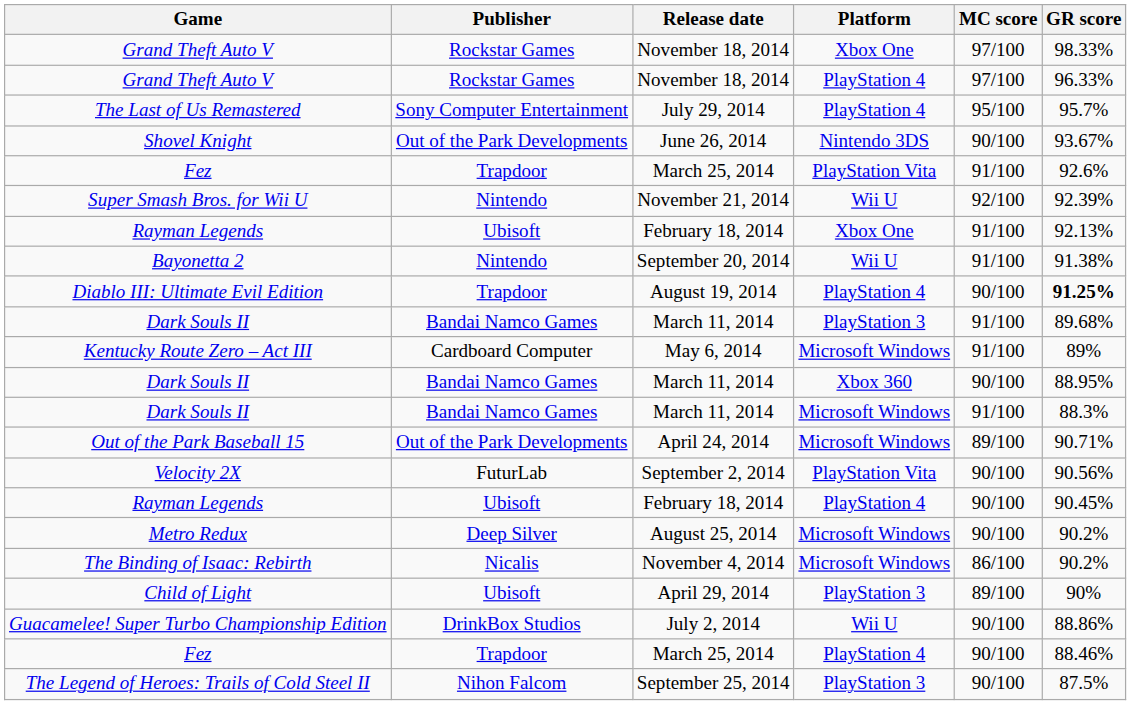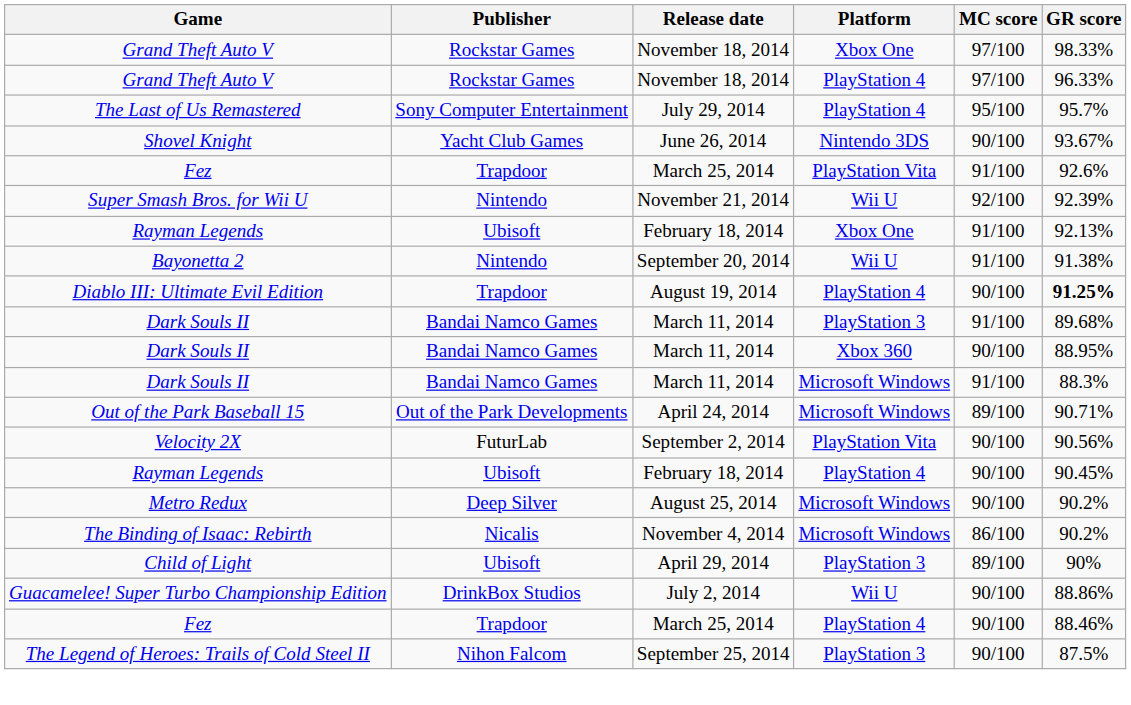 <table class="wikitable sortable" style="text-align:center;">
 <tr>
 <th scope="col">Game</th>
 <th scope="col">Publisher</th>
 <th scope="col">Release date</th>
 <th scope="col">Platform</th>
 <th scope="col">MC score</th>
 <th scope="col">GR score</th>
 </tr>
 <tr>
 <td><em><a href='#'>Grand Theft Auto V</a></em></td>
 <td><a href='#'>Rockstar Games</a></td>
 <td>November 18, 2014</td>
 <td><a href='#'>Xbox One</a></td>
 <td>97/100</td>
 <td>98.33%</td>
 </tr>
 <tr>
 <td><em><a href='#'>Grand Theft Auto V</a></em></td>
 <td><a href='#'>Rockstar Games</a></td>
 <td>November 18, 2014</td>
 <td><a href='#'>PlayStation 4</a></td>
 <td>97/100</td>
 <td>96.33%</td>
 </tr>
 <tr>
 <td><em><a href='#'>The Last of Us Remastered</a></em></td>
 <td><a href='#'>Sony Computer Entertainment</a></td>
 <td>July 29, 2014</td>
 <td><a href='#'>PlayStation 4</a></td>
 <td>95/100</td>
 <td>95.7%</td>
 </tr>
 <tr>
 <td><em><a href='#'>Shovel Knight</a></em></td>
-<td><a href='#'>Out of the Park Developments</a></td>
+<td><a href='#'>Yacht Club Games</a></td>
 <td>June 26, 2014</td>
 <td><a href='#'>Nintendo 3DS</a></td>
 <td>90/100</td>
 <td>93.67%</td>
 </tr>
 <tr>
 <td><em><a href='#'>Fez</a></em></td>
 <td><a href='#'>Trapdoor</a></td>
 <td>March 25, 2014</td>
 <td><a href='#'>PlayStation Vita</a></td>
 <td>91/100</td>
 <td>92.6%</td>
 </tr>
 <tr>
 <td><em><a href='#'>Super Smash Bros. for Wii U</a></em></td>
 <td><a href='#'>Nintendo</a></td>
 <td>November 21, 2014</td>
 <td><a href='#'>Wii U</a></td>
 <td>92/100</td>
 <td>92.39%</td>
 </tr>
 <tr>
 <td><em><a href='#'>Rayman Legends</a></em></td>
 <td><a href='#'>Ubisoft</a></td>
 <td>February 18, 2014</td>
 <td><a href='#'>Xbox One</a></td>
 <td>91/100</td>
 <td>92.13%</td>
 </tr>
 <tr>
 <td><em><a href='#'>Bayonetta 2</a></em></td>
 <td><a href='#'>Nintendo</a></td>
 <td>September 20, 2014</td>
 <td><a href='#'>Wii U</a></td>
 <td>91/100</td>
 <td>91.38%</td>
 </tr>
 <tr>
 <td><em><a href='#'>Diablo III: Ultimate Evil Edition</a></em></td>
 <td><a href='#'>Trapdoor</a></td>
 <td>August 19, 2014</td>
 <td><a href='#'>PlayStation 4</a></td>
 <td>90/100</td>
 <td><strong>91.25%</strong></td>
 </tr>
 <tr>
 <td><em><a href='#'>Dark Souls II</a></em></td>
 <td><a href='#'>Bandai Namco Games</a></td>
 <td>March 11, 2014</td>
 <td><a href='#'>PlayStation 3</a></td>
 <td>91/100</td>
 <td>89.68%</td>
-</tr>
-<tr>
-<td><em><a href='#'>Kentucky Route Zero – Act III</a></em></td>
-<td>Cardboard Computer</td>
-<td>May 6, 2014</td>
-<td><a href='#'>Microsoft Windows</a></td>
-<td>91/100</td>
-<td>89%</td>
 </tr>
 <tr>
 <td><em><a href='#'>Dark Souls II</a></em></td>
 <td><a href='#'>Bandai Namco Games</a></td>
 <td>March 11, 2014</td>
 <td><a href='#'>Xbox 360</a></td>
 <td>90/100</td>
 <td>88.95%</td>
 </tr>
 <tr>
 <td><em><a href='#'>Dark Souls II</a></em></td>
 <td><a href='#'>Bandai Namco Games</a></td>
 <td>March 11, 2014</td>
 <td><a href='#'>Microsoft Windows</a></td>
 <td>91/100</td>
 <td>88.3%</td>
 </tr>
 <tr>
 <td><em><a href='#'>Out of the Park Baseball 15</a></em></td>
 <td><a href='#'>Out of the Park Developments</a></td>
 <td>April 24, 2014</td>
 <td><a href='#'>Microsoft Windows</a></td>
 <td>89/100</td>
 <td>90.71%</td>
 </tr>
 <tr>
 <td><em><a href='#'>Velocity 2X</a></em></td>
 <td>FuturLab</td>
 <td>September 2, 2014</td>
 <td><a href='#'>PlayStation Vita</a></td>
 <td>90/100</td>
 <td>90.56%</td>
 </tr>
 <tr>
 <td><em><a href='#'>Rayman Legends</a></em></td>
 <td><a href='#'>Ubisoft</a></td>
 <td>February 18, 2014</td>
 <td><a href='#'>PlayStation 4</a></td>
 <td>90/100</td>
 <td>90.45%</td>
 </tr>
 <tr>
 <td><em><a href='#'>Metro Redux</a></em></td>
 <td><a href='#'>Deep Silver</a></td>
 <td>August 25, 2014</td>
 <td><a href='#'>Microsoft Windows</a></td>
 <td>90/100</td>
 <td>90.2%</td>
 </tr>
 <tr>
 <td><em><a href='#'>The Binding of Isaac: Rebirth</a></em></td>
 <td><a href='#'>Nicalis</a></td>
 <td>November 4, 2014</td>
 <td><a href='#'>Microsoft Windows</a></td>
 <td>86/100</td>
 <td>90.2%</td>
 </tr>
 <tr>
 <td><em><a href='#'>Child of Light</a></em></td>
 <td><a href='#'>Ubisoft</a></td>
 <td>April 29, 2014</td>
 <td><a href='#'>PlayStation 3</a></td>
 <td>89/100</td>
 <td>90%</td>
 </tr>
 <tr>
 <td><em><a href='#'>Guacamelee! Super Turbo Championship Edition</a></em></td>
 <td><a href='#'>DrinkBox Studios</a></td>
 <td>July 2, 2014</td>
 <td><a href='#'>Wii U</a></td>
 <td>90/100</td>
 <td>88.86%</td>
 </tr>
 <tr>
 <td><em><a href='#'>Fez</a></em></td>
 <td><a href='#'>Trapdoor</a></td>
 <td>March 25, 2014</td>
 <td><a href='#'>PlayStation 4</a></td>
 <td>90/100</td>
 <td>88.46%</td>
 </tr>
 <tr>
 <td><em><a href='#'>The Legend of Heroes: Trails of Cold Steel II</a></em></td>
 <td><a href='#'>Nihon Falcom</a></td>
 <td>September 25, 2014</td>
 <td><a href='#'>PlayStation 3</a></td>
 <td>90/100</td>
 <td>87.5%</td>
 </tr>
 </table>
